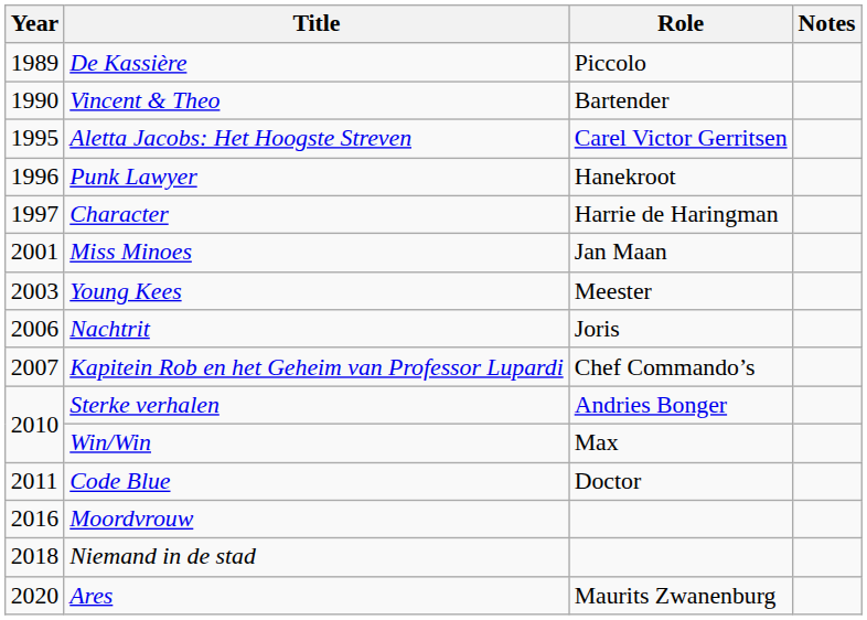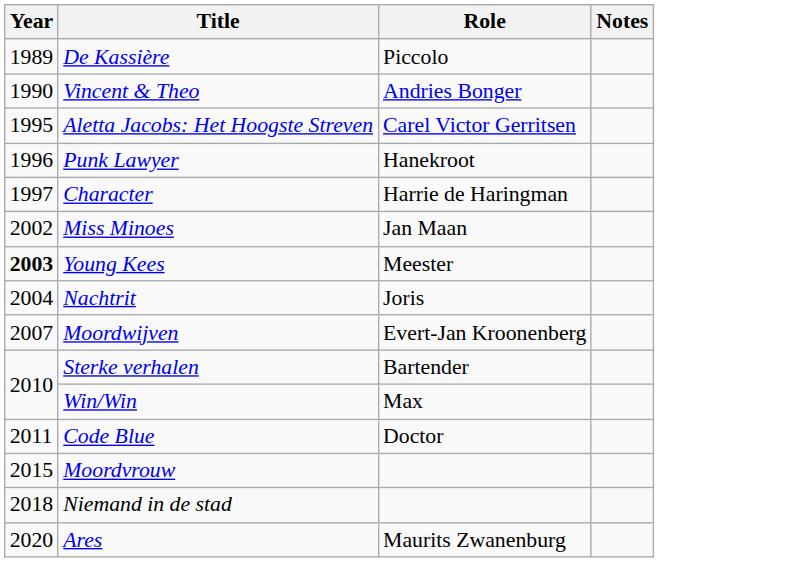 <table class="wikitable sortable">
 <tr>
 <th>Year</th>
 <th>Title</th>
 <th>Role</th>
 <th class="unsortable">Notes</th>
 </tr>
 <tr>
 <td>1989</td>
 <td><em><a href='#'>De Kassière</a></em></td>
 <td>Piccolo</td>
 <td></td>
 </tr>
 <tr>
 <td>1990</td>
 <td><em><a href='#'>Vincent & Theo</a></em></td>
-<td>Bartender</td>
+<td><a href='#'>Andries Bonger</a></td>
 <td></td>
 </tr>
 <tr>
 <td>1995</td>
 <td><em><a href='#'>Aletta Jacobs: Het Hoogste Streven</a></em></td>
 <td><a href='#'>Carel Victor Gerritsen</a></td>
 <td></td>
 </tr>
 <tr>
 <td>1996</td>
 <td><em><a href='#'>Punk Lawyer</a></em></td>
 <td>Hanekroot</td>
 <td></td>
 </tr>
 <tr>
 <td>1997</td>
 <td><em><a href='#'>Character</a></em></td>
 <td>Harrie de Haringman</td>
 <td></td>
 </tr>
 <tr>
-<td>2001</td>
+<td>2002</td>
 <td><em><a href='#'>Miss Minoes</a></em></td>
 <td>Jan Maan</td>
 <td></td>
 </tr>
 <tr>
-<td>2003</td>
+<td><strong>2003</strong></td>
 <td><em><a href='#'>Young Kees</a></em></td>
 <td>Meester</td>
 <td></td>
 </tr>
 <tr>
-<td>2006</td>
+<td>2004</td>
 <td><em><a href='#'>Nachtrit</a></em></td>
 <td>Joris</td>
 <td></td>
 </tr>
 <tr>
 <td>2007</td>
-<td><em><a href='#'>Kapitein Rob en het Geheim van Professor Lupardi</a></em></td>
-<td>Chef Commando’s</td>
+<td><em><a href='#'>Moordwijven</a></em></td>
+<td>Evert-Jan Kroonenberg</td>
 <td></td>
 </tr>
 <tr>
 <td rowspan=2>2010</td>
 <td><em><a href='#'>Sterke verhalen</a></em></td>
-<td><a href='#'>Andries Bonger</a></td>
+<td>Bartender</td>
 <td></td>
 </tr>
 <tr>
 <td><em><a href='#'>Win/Win</a></em></td>
 <td>Max</td>
 </tr>
 <tr>
 <td>2011</td>
 <td><em><a href='#'>Code Blue</a></em></td>
 <td>Doctor</td>
 <td></td>
 </tr>
 <tr>
-<td>2016</td>
+<td>2015</td>
 <td><em><a href='#'>Moordvrouw</a></em></td>
 <td></td>
 <td></td>
 </tr>
 <tr>
 <td>2018</td>
 <td><em>Niemand in de stad</em></td>
 <td></td>
 <td></td>
 </tr>
 <tr>
 <td>2020</td>
 <td><em><a href='#'>Ares</a></em></td>
 <td>Maurits Zwanenburg</td>
 <td></td>
 </tr>
 </table>
